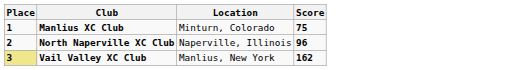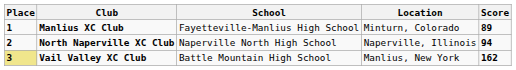 <table class="wikitable">
 <tr>
 <th>Place</th>
 <th>Club</th>
+<th>School</th>
 <th>Location</th>
 <th>Score</th>
 </tr>
 <tr>
 <td><strong>1</strong></td>
 <td><strong> Manlius XC Club </strong></td>
+<td>Fayetteville-Manlius High School</td>
 <td>Minturn, Colorado</td>
-<td><strong> 75 </strong></td>
+<td><strong> 89 </strong></td>
 </tr>
 <tr>
 <td><strong>2</strong></td>
 <td><strong> North Naperville XC Club </strong></td>
+<td>Naperville North High School</td>
 <td>Naperville, Illinois</td>
-<td><strong> 96 </strong></td>
+<td><strong> 94 </strong></td>
 </tr>
 <tr>
 <td style="background: khaki;"><strong>3</strong></td>
 <td><strong> Vail Valley XC Club </strong></td>
+<td>Battle Mountain High School</td>
 <td>Manlius, New York</td>
 <td><strong> 162 </strong></td>
 </tr>
 </table>
